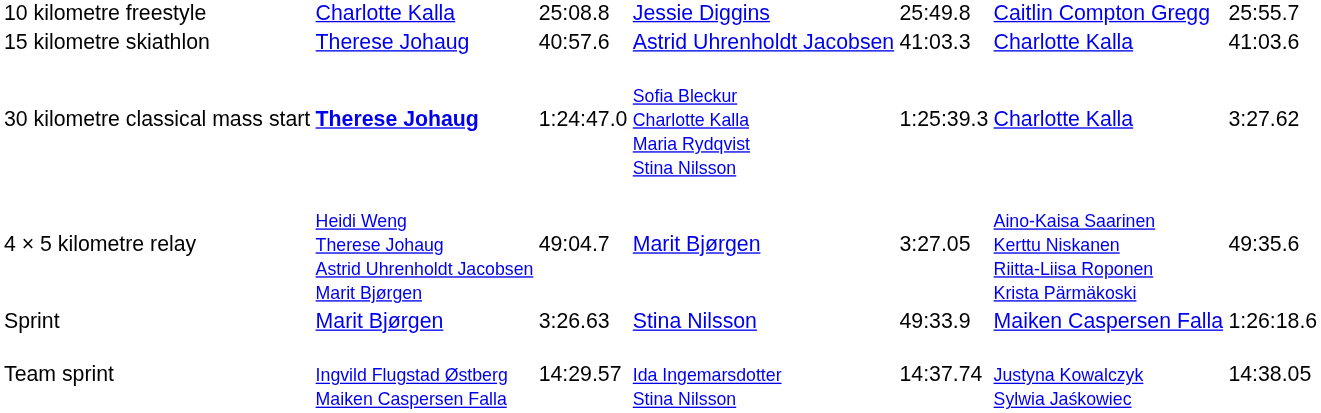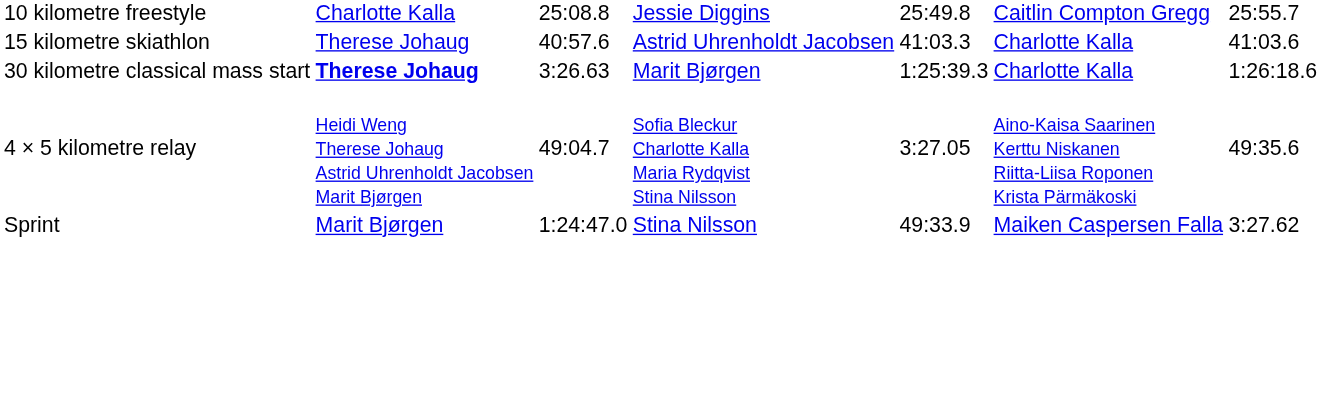 <table>
 <tr>
 <td>10 kilometre freestyle<br></td>
 <td><a href='#'>Charlotte Kalla</a><br></td>
 <td>25:08.8</td>
 <td><a href='#'>Jessie Diggins</a><br></td>
 <td>25:49.8</td>
 <td><a href='#'>Caitlin Compton Gregg</a><br></td>
 <td>25:55.7</td>
 </tr>
 <tr>
 <td>15 kilometre skiathlon<br></td>
 <td><a href='#'>Therese Johaug</a><br></td>
 <td>40:57.6</td>
 <td><a href='#'>Astrid Uhrenholdt Jacobsen</a><br></td>
 <td>41:03.3</td>
 <td><a href='#'>Charlotte Kalla</a><br></td>
 <td>41:03.6</td>
 </tr>
 <tr>
 <td>30 kilometre classical mass start<br></td>
 <td><strong><a href='#'>Therese Johaug</a><br></strong></td>
-<td>1:24:47.0</td>
-<td><br><small><a href='#'>Sofia Bleckur</a><br><a href='#'>Charlotte Kalla</a><br><a href='#'>Maria Rydqvist</a><br><a href='#'>Stina Nilsson</a></small></td>
+<td>3:26.63</td>
+<td><a href='#'>Marit Bjørgen</a><br></td>
 <td>1:25:39.3</td>
 <td><a href='#'>Charlotte Kalla</a><br></td>
-<td>3:27.62</td>
+<td>1:26:18.6</td>
 </tr>
 <tr>
 <td>4 × 5 kilometre relay<br></td>
 <td><br><small><a href='#'>Heidi Weng</a><br><a href='#'>Therese Johaug</a><br><a href='#'>Astrid Uhrenholdt Jacobsen</a><br><a href='#'>Marit Bjørgen</a></small></td>
 <td>49:04.7</td>
-<td><a href='#'>Marit Bjørgen</a><br></td>
+<td><br><small><a href='#'>Sofia Bleckur</a><br><a href='#'>Charlotte Kalla</a><br><a href='#'>Maria Rydqvist</a><br><a href='#'>Stina Nilsson</a></small></td>
 <td>3:27.05</td>
 <td><br><small><a href='#'>Aino-Kaisa Saarinen</a><br><a href='#'>Kerttu Niskanen</a><br><a href='#'>Riitta-Liisa Roponen</a><br><a href='#'>Krista Pärmäkoski</a></small></td>
 <td>49:35.6</td>
 </tr>
 <tr>
 <td>Sprint<br></td>
 <td><a href='#'>Marit Bjørgen</a><br></td>
-<td>3:26.63</td>
+<td>1:24:47.0</td>
 <td><a href='#'>Stina Nilsson</a><br></td>
 <td>49:33.9</td>
 <td><a href='#'>Maiken Caspersen Falla</a><br></td>
-<td>1:26:18.6</td>
-</tr>
-<tr>
-<td>Team sprint<br></td>
-<td><br><small><a href='#'>Ingvild Flugstad Østberg</a><br><a href='#'>Maiken Caspersen Falla</a></small></td>
-<td>14:29.57</td>
-<td><br><small><a href='#'>Ida Ingemarsdotter</a><br><a href='#'>Stina Nilsson</a></small></td>
-<td>14:37.74</td>
-<td><br><small><a href='#'>Justyna Kowalczyk</a><br><a href='#'>Sylwia Jaśkowiec</a></small></td>
-<td>14:38.05</td>
+<td>3:27.62</td>
 </tr>
 </table>
